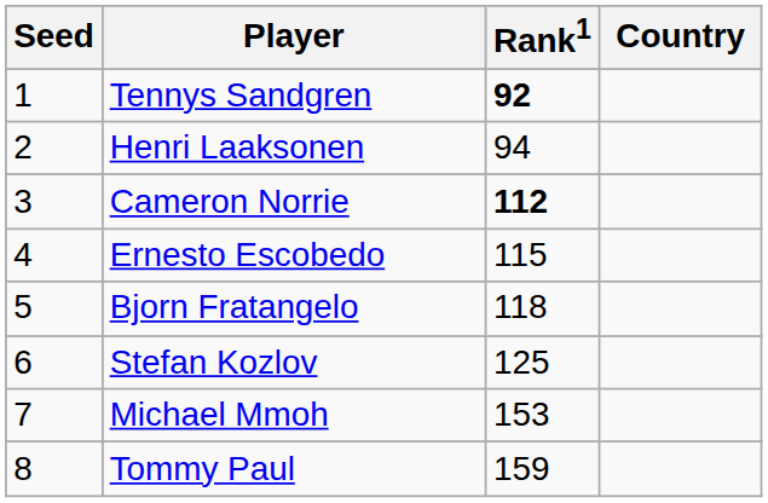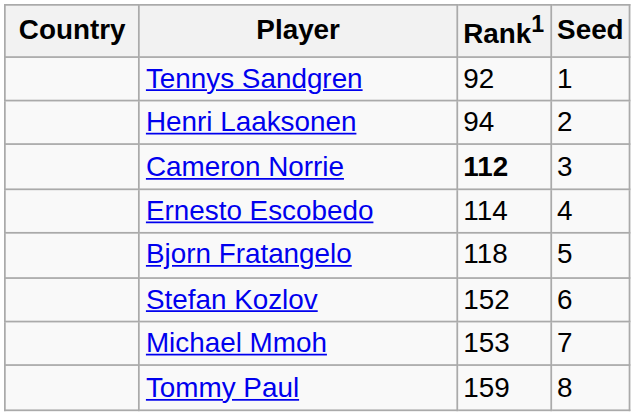 <table class="sortable wikitable">
 <tr>
-<th>Seed</th>
+<th width="70">Country</th>
 <th width="175">Player</th>
 <th>Rank<sup>1</sup></th>
-<th width="70">Country</th>
+<th>Seed</th>
 </tr>
 <tr>
+<td></td>
+<td><a href='#'>Tennys Sandgren</a></td>
+<td>92</td>
 <td>1</td>
-<td><a href='#'>Tennys Sandgren</a></td>
-<td><strong>92</strong></td>
-<td></td>
 </tr>
 <tr>
-<td>2</td>
+<td></td>
 <td><a href='#'>Henri Laaksonen</a></td>
 <td>94</td>
-<td></td>
+<td>2</td>
 </tr>
 <tr>
-<td>3</td>
+<td></td>
 <td><a href='#'>Cameron Norrie</a></td>
 <td><strong>112</strong></td>
-<td></td>
+<td>3</td>
 </tr>
 <tr>
+<td></td>
+<td><a href='#'>Ernesto Escobedo</a></td>
+<td>114</td>
 <td>4</td>
-<td><a href='#'>Ernesto Escobedo</a></td>
-<td>115</td>
-<td></td>
 </tr>
 <tr>
-<td>5</td>
+<td></td>
 <td><a href='#'>Bjorn Fratangelo</a></td>
 <td>118</td>
-<td></td>
+<td>5</td>
 </tr>
 <tr>
+<td></td>
+<td><a href='#'>Stefan Kozlov</a></td>
+<td>152</td>
 <td>6</td>
-<td><a href='#'>Stefan Kozlov</a></td>
-<td>125</td>
-<td></td>
 </tr>
 <tr>
-<td>7</td>
+<td></td>
 <td><a href='#'>Michael Mmoh</a></td>
 <td>153</td>
-<td></td>
+<td>7</td>
 </tr>
 <tr>
-<td>8</td>
+<td></td>
 <td><a href='#'>Tommy Paul</a></td>
 <td>159</td>
-<td></td>
+<td>8</td>
 </tr>
 </table>
